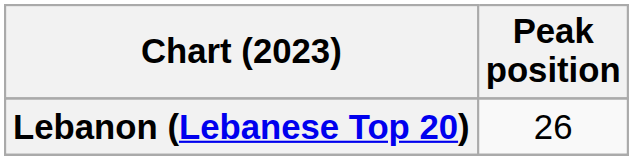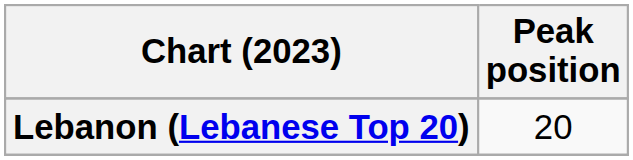 <table class="wikitable sortable plainrowheaders" style="text-align:center">
 <tr>
 <th scope="col">Chart (2023)</th>
 <th scope="col">Peak<br>position</th>
 </tr>
 <tr>
 </tr>
 <tr>
 </tr>
 <tr>
 </tr>
 <tr>
 <th scope="row">Lebanon (<a href='#'>Lebanese Top 20</a>)</th>
-<td>26</td>
+<td>20</td>
 </tr>
 <tr>
 </tr>
 <tr>
 </tr>
 <tr>
 </tr>
 <tr>
 </tr>
 <tr>
 </tr>
 </table>
